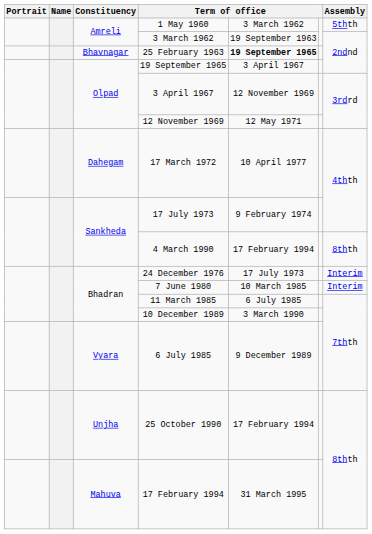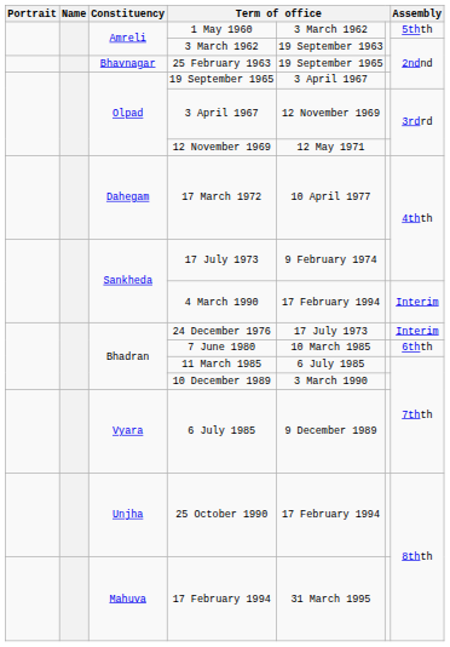 <table class="wikitable sortable" style="text-align:center">
 <tr>
 <th class="unsortable" scope="col">Portrait</th>
 <th scope="col" class="sortable">Name</th>
 <th scope="col">Constituency</th>
 <th colspan="3" scope="colgroup">Term of office</th>
 <th scope="col">Assembly</th>
 </tr>
 <tr align="center">
 <td rowspan="2"></td>
 <th scope="row" rowspan="2"></th>
 <td rowspan="2"><a href='#'>Amreli</a></td>
 <td>1 May 1960</td>
 <td>3 March 1962</td>
 <td rowspan="2"></td>
 <td><a href='#'>5th</a>th</td>
 </tr>
 <tr align="center">
 <td>3 March 1962</td>
 <td>19 September 1963</td>
 <td rowspan="3"><a href='#'>2nd</a>nd</td>
 </tr>
 <tr align="center">
 <td></td>
 <th scope="row"></th>
 <td><a href='#'>Bhavnagar</a></td>
 <td>25 February 1963</td>
-<td><strong>19 September 1965</strong></td>
+<td>19 September 1965</td>
 <td></td>
 </tr>
 <tr align="center">
 <td rowspan="3" align="center" height="100px"></td>
 <th rowspan="3" scope="row"></th>
 <td rowspan="3"><a href='#'>Olpad</a></td>
 <td>19 September 1965</td>
 <td>3 April 1967</td>
 <td></td>
 </tr>
 <tr align="center">
 <td>3 April 1967</td>
 <td>12 November 1969</td>
 <td></td>
 <td rowspan="2"><a href='#'>3rd</a>rd</td>
 </tr>
 <tr align="center">
 <td>12 November 1969</td>
 <td>12 May 1971</td>
 <td></td>
 </tr>
 <tr align="center">
 <td align="center" height="100px"></td>
 <th scope="row"></th>
 <td><a href='#'>Dahegam</a></td>
 <td>17 March 1972</td>
 <td>10 April 1977</td>
 <td></td>
 <td rowspan="2"><a href='#'>4th</a>th</td>
 </tr>
 <tr align="center">
 <td rowspan=2 align="center" height="100px"></td>
 <th rowspan=2 scope="row"></th>
 <td rowspan=2><a href='#'>Sankheda</a></td>
 <td>17 July 1973</td>
 <td>9 February 1974</td>
 <td></td>
 </tr>
 <tr align="center">
 <td>4 March 1990</td>
 <td>17 February 1994</td>
 <td></td>
-<td><a href='#'>8th</a>th</td>
+<td><a href='#'>Interim</a></td>
 </tr>
 <tr align="center">
 <td rowspan="4"></td>
 <th rowspan="4" scope="row"></th>
 <td rowspan="4">Bhadran</td>
 <td>24 December 1976</td>
 <td>17 July 1973</td>
 <td></td>
 <td><a href='#'>Interim</a></td>
 </tr>
 <tr>
 <td>7 June 1980</td>
 <td>10 March 1985</td>
 <td></td>
-<td><a href='#'>Interim</a></td>
+<td><a href='#'>6th</a>th</td>
 </tr>
 <tr>
 <td>11 March 1985</td>
 <td>6 July 1985</td>
 <td></td>
 <td rowspan="3"><a href='#'>7th</a>th</td>
 </tr>
 <tr>
 <td>10 December 1989</td>
 <td>3 March 1990</td>
 <td></td>
 </tr>
 <tr align="center">
 <td align="center" height="100px"></td>
 <th scope="row" align="center" height="100px"></th>
 <td><a href='#'>Vyara</a></td>
 <td>6 July 1985</td>
 <td>9 December 1989</td>
 <td></td>
 </tr>
 <tr align="center">
 <td align="center" height="100px"></td>
 <th scope="row"></th>
 <td><a href='#'>Unjha</a></td>
 <td>25 October 1990</td>
 <td>17 February 1994</td>
 <td></td>
 <td rowspan="2"><a href='#'>8th</a>th</td>
 </tr>
 <tr align="center">
 <td align="center" height="100px"></td>
 <th scope="row"></th>
 <td><a href='#'>Mahuva</a></td>
 <td>17 February 1994</td>
 <td>31 March 1995</td>
 <td></td>
 </tr>
 </table>
